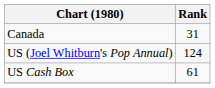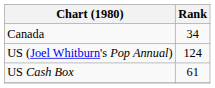 <table class="wikitable sortable">
 <tr>
 <th>Chart (1980)</th>
 <th style="text-align:center;">Rank</th>
 </tr>
 <tr>
 <td>Canada </td>
-<td style="text-align:center;">31</td>
+<td style="text-align:center;">34</td>
 </tr>
 <tr>
 <td>US (<a href='#'>Joel Whitburn</a>'s <em>Pop Annual</em>)</td>
 <td style="text-align:center;">124</td>
 </tr>
 <tr>
 <td>US <em>Cash Box</em> </td>
 <td style="text-align:center;">61</td>
 </tr>
 <tr>
 </tr>
 </table>
